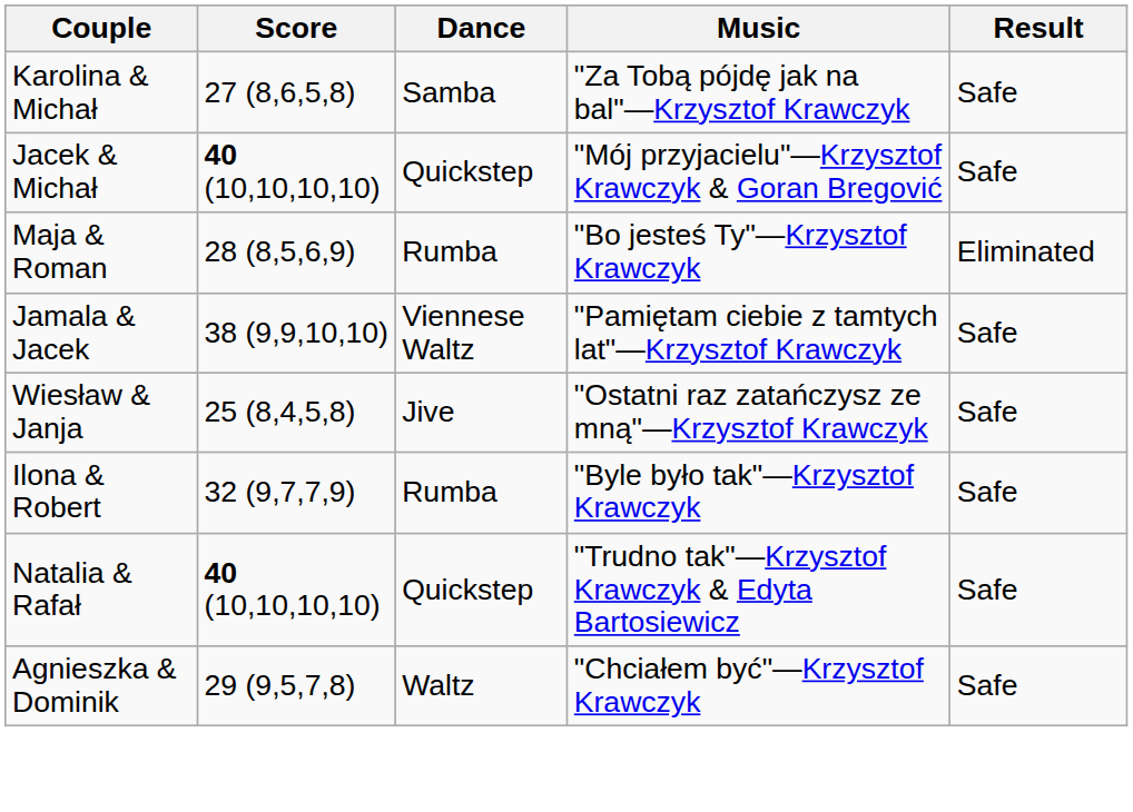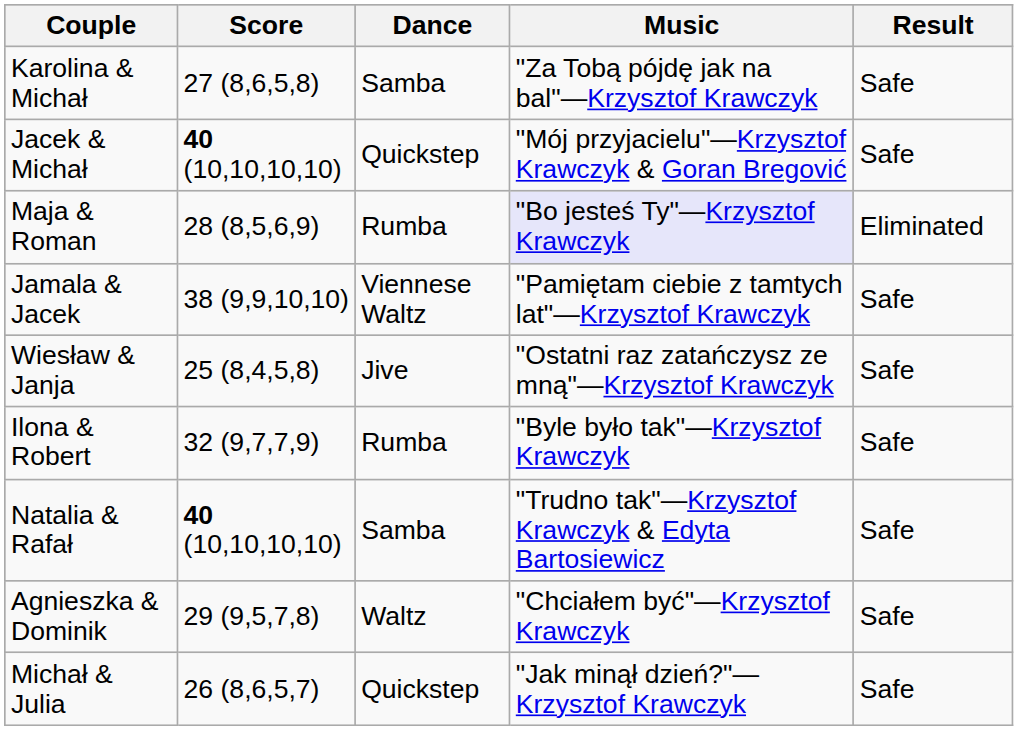 <table class="wikitable">
 <tr>
 <th style="width:150px;">Couple</th>
 <th style="width:110px;">Score</th>
 <th style="width:120px;">Dance</th>
 <th style="width:440px;">Music</th>
 <th style="width:120px;">Result</th>
 </tr>
 <tr>
 <td>Karolina & Michał</td>
 <td>27 (8,6,5,8)</td>
 <td>Samba</td>
 <td>"Za Tobą pójdę jak na bal"—<a href='#'>Krzysztof Krawczyk</a></td>
 <td>Safe</td>
 </tr>
 <tr>
 <td>Jacek & Michał</td>
 <td><strong>40</strong> (10,10,10,10)</td>
 <td>Quickstep</td>
 <td>"Mój przyjacielu"—<a href='#'>Krzysztof Krawczyk</a> & <a href='#'>Goran Bregović</a></td>
 <td>Safe</td>
 </tr>
 <tr>
 <td>Maja & Roman</td>
 <td>28 (8,5,6,9)</td>
 <td>Rumba</td>
-<td>"Bo jesteś Ty"—<a href='#'>Krzysztof Krawczyk</a></td>
+<td style="background: lavender;">"Bo jesteś Ty"—<a href='#'>Krzysztof Krawczyk</a></td>
 <td>Eliminated</td>
 </tr>
 <tr>
 <td>Jamala & Jacek</td>
 <td>38 (9,9,10,10)</td>
 <td>Viennese Waltz</td>
 <td>"Pamiętam ciebie z tamtych lat"—<a href='#'>Krzysztof Krawczyk</a></td>
 <td>Safe</td>
 </tr>
 <tr>
 <td>Wiesław & Janja</td>
 <td>25 (8,4,5,8)</td>
 <td>Jive</td>
 <td>"Ostatni raz zatańczysz ze mną"—<a href='#'>Krzysztof Krawczyk</a></td>
 <td>Safe</td>
 </tr>
 <tr>
 <td>Ilona & Robert</td>
 <td>32 (9,7,7,9)</td>
 <td>Rumba</td>
 <td>"Byle było tak"—<a href='#'>Krzysztof Krawczyk</a></td>
 <td>Safe</td>
 </tr>
 <tr>
 <td>Natalia & Rafał</td>
 <td><strong>40</strong> (10,10,10,10)</td>
-<td>Quickstep</td>
+<td>Samba</td>
 <td>"Trudno tak"—<a href='#'>Krzysztof Krawczyk</a> & <a href='#'>Edyta Bartosiewicz</a></td>
 <td>Safe</td>
 </tr>
 <tr>
 <td>Agnieszka & Dominik</td>
 <td>29 (9,5,7,8)</td>
 <td>Waltz</td>
 <td>"Chciałem być"—<a href='#'>Krzysztof Krawczyk</a></td>
 <td>Safe</td>
 </tr>
+<tr>
+<td>Michał & Julia</td>
+<td>26 (8,6,5,7)</td>
+<td>Quickstep</td>
+<td>"Jak minął dzień?"—<a href='#'>Krzysztof Krawczyk</a></td>
+<td>Safe</td>
+</tr>
 </table>
